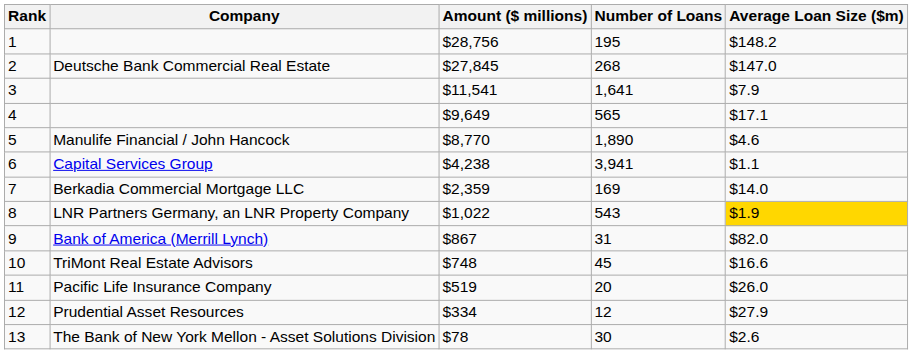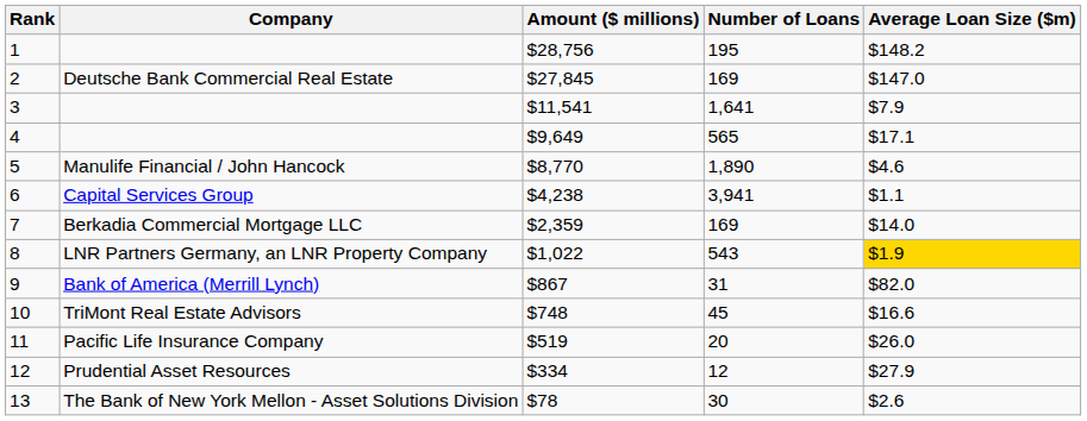 <table class="wikitable sortable">
 <tr>
 <th>Rank</th>
 <th>Company</th>
 <th>Amount ($ millions)</th>
 <th>Number of Loans</th>
 <th>Average Loan Size ($m)</th>
 </tr>
 <tr>
 <td>1</td>
 <td></td>
 <td>$28,756</td>
 <td>195</td>
 <td>$148.2</td>
 </tr>
 <tr>
 <td>2</td>
 <td>Deutsche Bank Commercial Real Estate</td>
 <td>$27,845</td>
-<td>268</td>
+<td>169</td>
 <td>$147.0</td>
 </tr>
 <tr>
 <td>3</td>
 <td></td>
 <td>$11,541</td>
 <td>1,641</td>
 <td>$7.9</td>
 </tr>
 <tr>
 <td>4</td>
 <td></td>
 <td>$9,649</td>
 <td>565</td>
 <td>$17.1</td>
 </tr>
 <tr>
 <td>5</td>
 <td>Manulife Financial / John Hancock</td>
 <td>$8,770</td>
 <td>1,890</td>
 <td>$4.6</td>
 </tr>
 <tr>
 <td>6</td>
 <td><a href='#'>Capital Services Group</a></td>
 <td>$4,238</td>
 <td>3,941</td>
 <td>$1.1</td>
 </tr>
 <tr>
 <td>7</td>
 <td>Berkadia Commercial Mortgage LLC</td>
 <td>$2,359</td>
 <td>169</td>
 <td>$14.0</td>
 </tr>
 <tr>
 <td>8</td>
 <td>LNR Partners Germany, an LNR Property Company</td>
 <td>$1,022</td>
 <td>543</td>
 <td style="background: gold;">$1.9</td>
 </tr>
 <tr>
 <td>9</td>
 <td><a href='#'>Bank of America (Merrill Lynch)</a></td>
 <td>$867</td>
 <td>31</td>
 <td>$82.0</td>
 </tr>
 <tr>
 <td>10</td>
 <td>TriMont Real Estate Advisors</td>
 <td>$748</td>
 <td>45</td>
 <td>$16.6</td>
 </tr>
 <tr>
 <td>11</td>
 <td>Pacific Life Insurance Company</td>
 <td>$519</td>
 <td>20</td>
 <td>$26.0</td>
 </tr>
 <tr>
 <td>12</td>
 <td>Prudential Asset Resources</td>
 <td>$334</td>
 <td>12</td>
 <td>$27.9</td>
 </tr>
 <tr>
 <td>13</td>
 <td>The Bank of New York Mellon - Asset Solutions Division</td>
 <td>$78</td>
 <td>30</td>
 <td>$2.6</td>
 </tr>
 </table>
